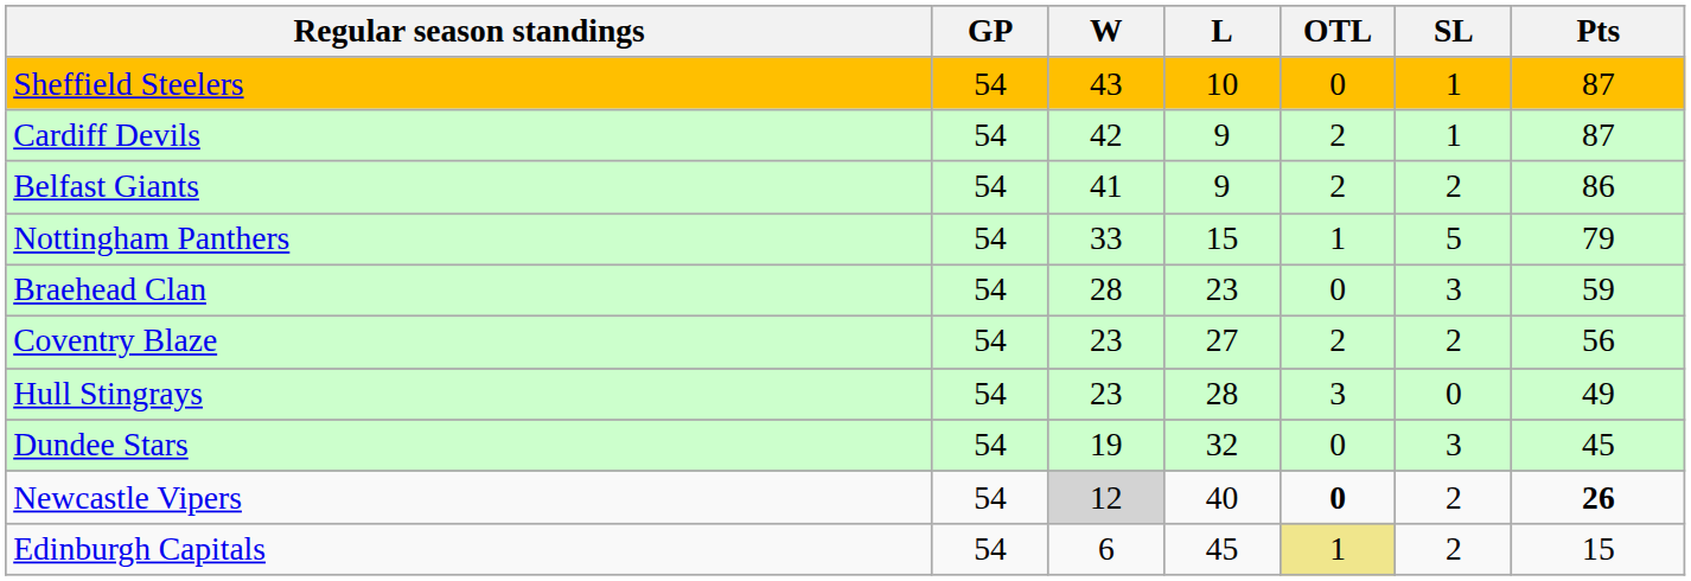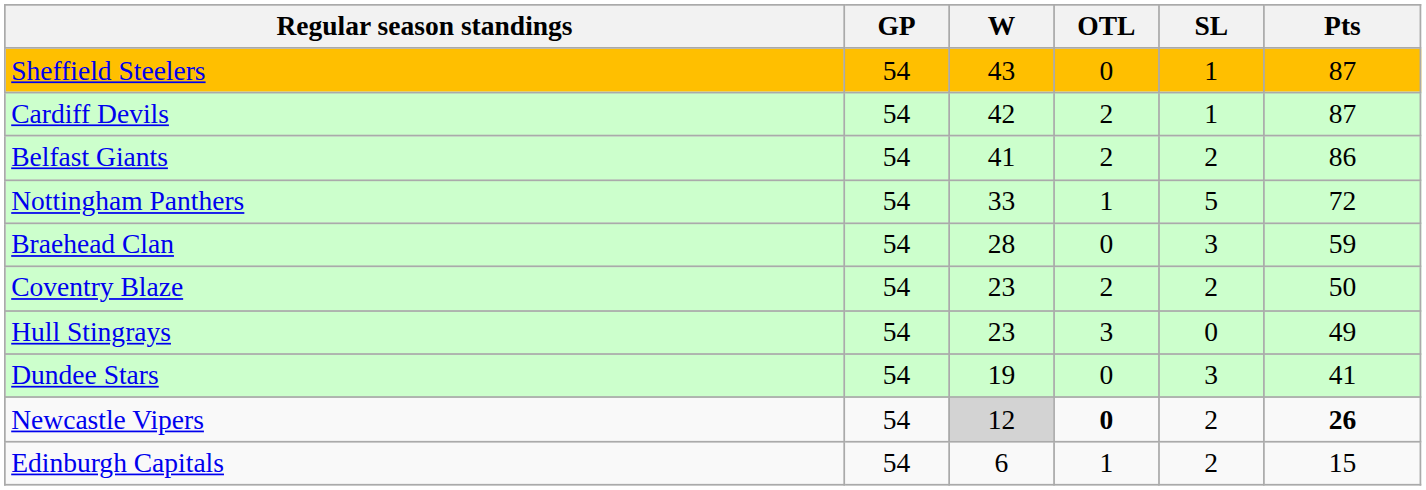 <table class="wikitable">
 <tr>
 <th width="40%">Regular season standings</th>
 <th width="5%">GP</th>
 <th width="5%">W</th>
-<th width="5%">L</th>
 <th width="5%">OTL</th>
 <th width="5%">SL</th>
 <th width="7.5%">Pts</th>
 </tr>
 <tr align=center bgcolor="#FFBF00">
 <td align=left><a href='#'>Sheffield Steelers</a></td>
 <td>54</td>
 <td>43</td>
-<td>10</td>
 <td>0</td>
 <td>1</td>
 <td>87</td>
 </tr>
 <tr align=center bgcolor="#CCFFCC">
 <td align=left><a href='#'>Cardiff Devils</a></td>
 <td>54</td>
 <td>42</td>
-<td>9</td>
 <td>2</td>
 <td>1</td>
 <td>87</td>
 </tr>
 <tr align=center bgcolor="#CCFFCC">
 <td align=left><a href='#'>Belfast Giants</a></td>
 <td>54</td>
 <td>41</td>
-<td>9</td>
 <td>2</td>
 <td>2</td>
 <td>86</td>
 </tr>
 <tr align=center bgcolor="#CCFFCC">
 <td align=left><a href='#'>Nottingham Panthers</a></td>
 <td>54</td>
 <td>33</td>
-<td>15</td>
 <td>1</td>
 <td>5</td>
-<td>79</td>
+<td>72</td>
 </tr>
 <tr align=center bgcolor="#CCFFCC">
 <td align=left><a href='#'>Braehead Clan</a></td>
 <td>54</td>
 <td>28</td>
-<td>23</td>
 <td>0</td>
 <td>3</td>
 <td>59</td>
 </tr>
 <tr align=center bgcolor="#CCFFCC">
 <td align=left><a href='#'>Coventry Blaze</a></td>
 <td>54</td>
 <td>23</td>
-<td>27</td>
 <td>2</td>
 <td>2</td>
-<td>56</td>
+<td>50</td>
 </tr>
 <tr align=center bgcolor="#CCFFCC">
 <td align=left><a href='#'>Hull Stingrays</a></td>
 <td>54</td>
 <td>23</td>
-<td>28</td>
 <td>3</td>
 <td>0</td>
 <td>49</td>
 </tr>
 <tr align=center bgcolor="#CCFFCC">
 <td align=left><a href='#'>Dundee Stars</a></td>
 <td>54</td>
 <td>19</td>
-<td>32</td>
 <td>0</td>
 <td>3</td>
-<td>45</td>
+<td>41</td>
 </tr>
 <tr align=center>
 <td align=left><a href='#'>Newcastle Vipers</a></td>
 <td>54</td>
 <td style="background: lightgrey;">12</td>
-<td>40</td>
 <td><strong>0</strong></td>
 <td>2</td>
 <td><strong>26</strong></td>
 </tr>
 <tr align=center>
 <td align=left><a href='#'>Edinburgh Capitals</a></td>
 <td>54</td>
 <td>6</td>
-<td>45</td>
-<td style="background: khaki;">1</td>
+<td>1</td>
 <td>2</td>
 <td>15</td>
 </tr>
 </table>
